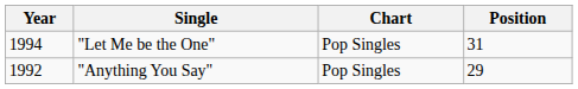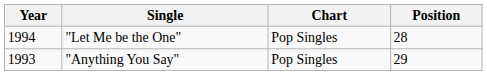 <table class="wikitable" width="550px">
 <tr>
 <th align="left">Year</th>
 <th align="left">Single</th>
 <th align="left">Chart</th>
 <th align="left">Position</th>
 </tr>
 <tr>
 <td align="left">1994</td>
 <td align="left">"Let Me be the One"</td>
 <td align="left">Pop Singles</td>
-<td align="left">31</td>
+<td align="left">28</td>
 </tr>
 <tr>
-<td align="left">1992</td>
+<td align="left">1993</td>
 <td align="left">"Anything You Say"</td>
 <td align="left">Pop Singles</td>
 <td align="left">29</td>
 </tr>
 </table>
